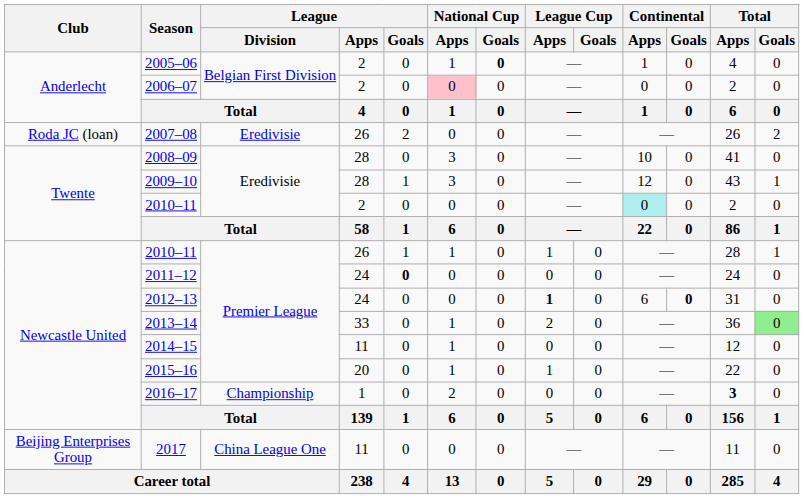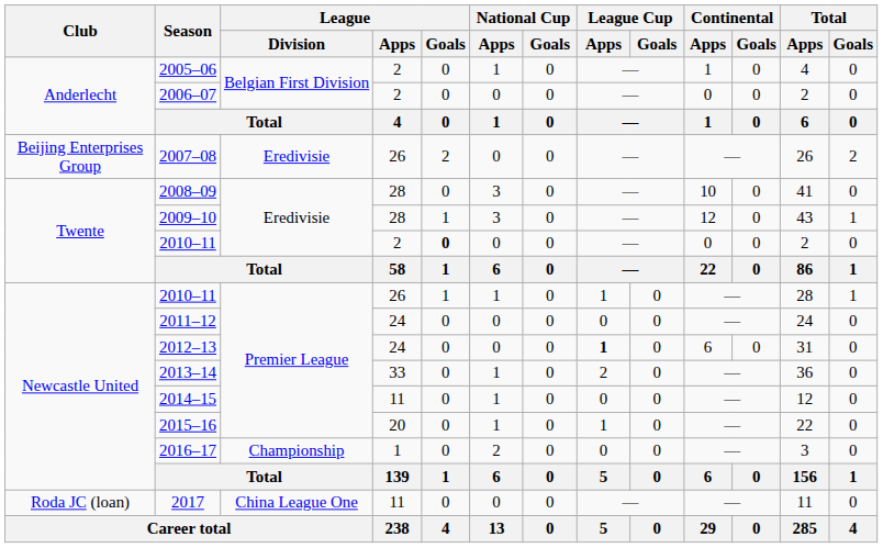 <table class="wikitable" style="text-align:center">
 <tr>
 <th rowspan=2 width="140">Club</th>
 <th rowspan="2">Season</th>
 <th colspan="3">League</th>
 <th colspan="2">National Cup</th>
 <th colspan="2">League Cup</th>
 <th colspan="2">Continental</th>
 <th colspan="2">Total</th>
 </tr>
 <tr>
 <th>Division</th>
 <th width="40">Apps</th>
 <th width="40">Goals</th>
 <th width="45">Apps</th>
 <th width="45">Goals</th>
 <th width="45">Apps</th>
 <th width="45">Goals</th>
 <th width="40">Apps</th>
 <th width="40">Goals</th>
 <th width="40">Apps</th>
 <th width="40">Goals</th>
 </tr>
 <tr>
 <td rowspan="3"><a href='#'>Anderlecht</a></td>
 <td><a href='#'>2005–06</a></td>
 <td rowspan="2"><a href='#'>Belgian First Division</a></td>
 <td>2</td>
 <td>0</td>
 <td>1</td>
-<td><strong>0</strong></td>
+<td>0</td>
 <td colspan="2">—</td>
 <td>1</td>
 <td>0</td>
 <td>4</td>
 <td>0</td>
 </tr>
 <tr>
 <td><a href='#'>2006–07</a></td>
 <td>2</td>
 <td>0</td>
-<td style="background: pink;">0</td>
+<td>0</td>
 <td>0</td>
 <td colspan="2">—</td>
 <td>0</td>
 <td>0</td>
 <td>2</td>
 <td>0</td>
 </tr>
 <tr>
 <th colspan="2">Total</th>
 <th>4</th>
 <th>0</th>
 <th>1</th>
 <th>0</th>
 <th colspan="2">—</th>
 <th>1</th>
 <th>0</th>
 <th>6</th>
 <th>0</th>
 </tr>
 <tr>
-<td><a href='#'>Roda JC</a> (loan)</td>
+<td><a href='#'>Beijing Enterprises Group</a></td>
 <td><a href='#'>2007–08</a></td>
 <td><a href='#'>Eredivisie</a></td>
 <td>26</td>
 <td>2</td>
 <td>0</td>
 <td>0</td>
 <td colspan="2">—</td>
 <td colspan="2">—</td>
 <td>26</td>
 <td>2</td>
 </tr>
 <tr>
 <td rowspan="4"><a href='#'>Twente</a></td>
 <td><a href='#'>2008–09</a></td>
 <td rowspan="3">Eredivisie</td>
 <td>28</td>
 <td>0</td>
 <td>3</td>
 <td>0</td>
 <td colspan="2">—</td>
 <td>10</td>
 <td>0</td>
 <td>41</td>
 <td>0</td>
 </tr>
 <tr>
 <td><a href='#'>2009–10</a></td>
 <td>28</td>
 <td>1</td>
 <td>3</td>
 <td>0</td>
 <td colspan="2">—</td>
 <td>12</td>
 <td>0</td>
 <td>43</td>
 <td>1</td>
 </tr>
 <tr>
 <td><a href='#'>2010–11</a></td>
 <td>2</td>
-<td>0</td>
+<td><strong>0</strong></td>
 <td>0</td>
 <td>0</td>
 <td colspan="2">—</td>
-<td style="background: paleturquoise;">0</td>
+<td>0</td>
 <td>0</td>
 <td>2</td>
 <td>0</td>
 </tr>
 <tr>
 <th colspan="2">Total</th>
 <th>58</th>
 <th>1</th>
 <th>6</th>
 <th>0</th>
 <th colspan="2">—</th>
 <th>22</th>
 <th>0</th>
 <th>86</th>
 <th>1</th>
 </tr>
 <tr>
 <td rowspan="8"><a href='#'>Newcastle United</a></td>
 <td><a href='#'>2010–11</a></td>
 <td rowspan="6"><a href='#'>Premier League</a></td>
 <td>26</td>
 <td>1</td>
 <td>1</td>
 <td>0</td>
 <td>1</td>
 <td>0</td>
 <td colspan="2">—</td>
 <td>28</td>
 <td>1</td>
 </tr>
 <tr>
 <td><a href='#'>2011–12</a></td>
 <td>24</td>
-<td><strong>0</strong></td>
+<td>0</td>
 <td>0</td>
 <td>0</td>
 <td>0</td>
 <td>0</td>
 <td colspan="2">—</td>
 <td>24</td>
 <td>0</td>
 </tr>
 <tr>
 <td><a href='#'>2012–13</a></td>
 <td>24</td>
 <td>0</td>
 <td>0</td>
 <td>0</td>
 <td><strong>1</strong></td>
 <td>0</td>
 <td>6</td>
-<td><strong>0</strong></td>
+<td>0</td>
 <td>31</td>
 <td>0</td>
 </tr>
 <tr>
 <td><a href='#'>2013–14</a></td>
 <td>33</td>
 <td>0</td>
 <td>1</td>
 <td>0</td>
 <td>2</td>
 <td>0</td>
 <td colspan="2">—</td>
 <td>36</td>
-<td style="background: lightgreen;">0</td>
+<td>0</td>
 </tr>
 <tr>
 <td><a href='#'>2014–15</a></td>
 <td>11</td>
 <td>0</td>
 <td>1</td>
 <td>0</td>
 <td>0</td>
 <td>0</td>
 <td colspan="2">—</td>
 <td>12</td>
 <td>0</td>
 </tr>
 <tr>
 <td><a href='#'>2015–16</a></td>
 <td>20</td>
 <td>0</td>
 <td>1</td>
 <td>0</td>
 <td>1</td>
 <td>0</td>
 <td colspan="2">—</td>
 <td>22</td>
 <td>0</td>
 </tr>
 <tr>
 <td><a href='#'>2016–17</a></td>
 <td><a href='#'>Championship</a></td>
 <td>1</td>
 <td>0</td>
 <td>2</td>
 <td>0</td>
 <td>0</td>
 <td>0</td>
 <td colspan="2">—</td>
-<td><strong>3</strong></td>
+<td>3</td>
 <td>0</td>
 </tr>
 <tr>
 <th colspan="2">Total</th>
 <th>139</th>
 <th>1</th>
 <th>6</th>
 <th>0</th>
 <th>5</th>
 <th>0</th>
 <th>6</th>
 <th>0</th>
 <th>156</th>
 <th>1</th>
 </tr>
 <tr>
-<td><a href='#'>Beijing Enterprises Group</a></td>
+<td><a href='#'>Roda JC</a> (loan)</td>
 <td><a href='#'>2017</a></td>
 <td><a href='#'>China League One</a></td>
 <td>11</td>
 <td>0</td>
 <td>0</td>
 <td>0</td>
 <td colspan="2">—</td>
 <td colspan="2">—</td>
 <td>11</td>
 <td>0</td>
 </tr>
 <tr>
 <th colspan="3">Career total</th>
 <th>238</th>
 <th>4</th>
 <th>13</th>
 <th>0</th>
 <th>5</th>
 <th>0</th>
 <th>29</th>
 <th>0</th>
 <th>285</th>
 <th>4</th>
 </tr>
 </table>
